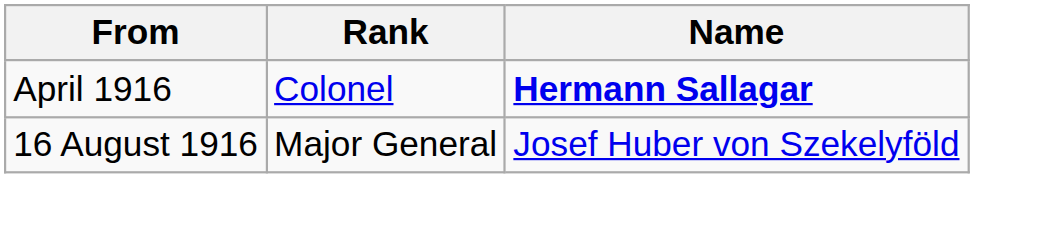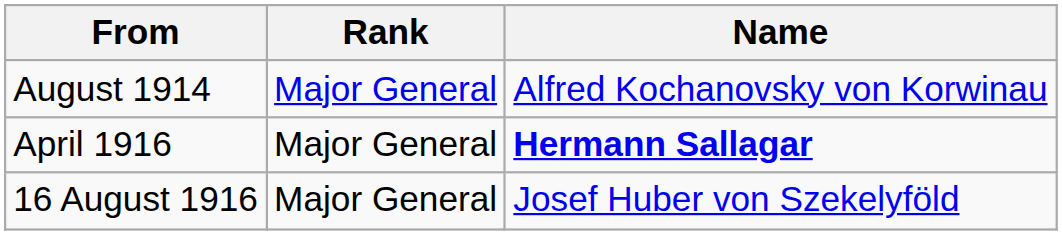 <table class="wikitable">
 <tr>
 <th>From</th>
 <th>Rank</th>
 <th>Name</th>
 </tr>
 <tr>
+<td>August 1914</td>
+<td><a href='#'>Major General</a></td>
+<td><a href='#'>Alfred Kochanovsky von Korwinau</a></td>
+</tr>
+<tr>
 <td>April 1916</td>
-<td><a href='#'>Colonel</a></td>
+<td>Major General</td>
 <td><strong><a href='#'>Hermann Sallagar</a></strong></td>
 </tr>
 <tr>
 <td>16 August 1916</td>
 <td>Major General</td>
 <td><a href='#'>Josef Huber von Szekelyföld</a></td>
 </tr>
 </table>
